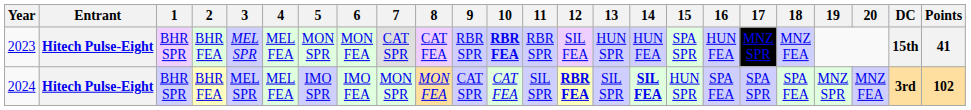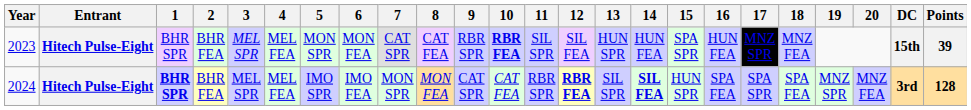 <table class="wikitable" style="text-align:center; font-size:85%">
 <tr>
 <th>Year</th>
 <th>Entrant</th>
 <th>1</th>
 <th>2</th>
 <th>3</th>
 <th>4</th>
 <th>5</th>
 <th>6</th>
 <th>7</th>
 <th>8</th>
 <th>9</th>
 <th>10</th>
 <th>11</th>
 <th>12</th>
 <th>13</th>
 <th>14</th>
 <th>15</th>
 <th>16</th>
 <th>17</th>
 <th>18</th>
 <th>19</th>
 <th>20</th>
 <th>DC</th>
 <th>Points</th>
 </tr>
 <tr>
 <td><a href='#'>2023</a></td>
 <th nowrap><a href='#'>Hitech Pulse-Eight</a></th>
 <td style="background:#EFCFFF;"><a href='#'>BHR<br>SPR</a><br></td>
 <td style="background:#DFFFDF;"><a href='#'>BHR<br>FEA</a><br></td>
 <td style="background:#CFCFFF;"><em><a href='#'>MEL<br>SPR</a></em><br></td>
 <td style="background:#DFFFDF;"><a href='#'>MEL<br>FEA</a><br></td>
 <td style="background:#DFFFDF;"><a href='#'>MON<br>SPR</a><br></td>
 <td style="background:#DFFFDF;"><a href='#'>MON<br>FEA</a><br></td>
 <td style="background:#DFDFDF;"><a href='#'>CAT<br>SPR</a><br></td>
 <td style="background:#EFCFFF;"><a href='#'>CAT<br>FEA</a><br></td>
 <td style="background:#CFCFFF;"><a href='#'>RBR<br>SPR</a><br></td>
 <td style="background:#CFCFFF;"><strong><a href='#'>RBR<br>FEA</a><br></strong></td>
-<td style="background:#CFCFFF;"><a href='#'>RBR<br>SPR</a><br></td>
+<td style="background:#CFCFFF;"><a href='#'>SIL<br>SPR</a><br></td>
 <td style="background:#EFCFFF;"><a href='#'>SIL<br>FEA</a><br></td>
 <td style="background:#CFCFFF;"><a href='#'>HUN<br>SPR</a><br></td>
 <td style="background:#CFCFFF;"><a href='#'>HUN<br>FEA</a><br></td>
 <td style="background:#DFFFDF;"><a href='#'>SPA<br>SPR</a><br></td>
 <td style="background:#CFCFFF;"><a href='#'>HUN<br>FEA</a><br></td>
 <td style="background:#000000; color:white"><a href='#'><span>MNZ<br>SPR</span></a><br></td>
 <td style="background:#CFCFFF;"><a href='#'>MNZ<br>FEA</a><br></td>
 <td colspan=2></td>
 <th>15th</th>
-<th>41</th>
+<th>39</th>
 </tr>
 <tr>
 <td><a href='#'>2024</a></td>
 <th nowrap><a href='#'>Hitech Pulse-Eight</a></th>
-<td style="background:#CFCFFF;"><a href='#'>BHR<br>SPR</a><br></td>
+<td style="background:#CFCFFF;"><strong><a href='#'>BHR<br>SPR</a><br></strong></td>
 <td style="background:#FFFFBF;"><a href='#'>BHR<br>FEA</a><br></td>
 <td style="background:#CFCFFF;"><a href='#'>MEL<br>SPR</a><br></td>
 <td style="background:#DFFFDF;"><a href='#'>MEL<br>FEA</a><br></td>
 <td style="background:#CFCFFF;"><a href='#'>IMO<br>SPR</a><br></td>
 <td style="background:#DFFFDF;"><a href='#'>IMO<br>FEA</a><br></td>
 <td style="background:#DFFFDF;"><a href='#'>MON<br>SPR</a><br></td>
 <td style="background:#FFDF9F;"><em><a href='#'>MON<br>FEA</a></em><br></td>
 <td style="background:#CFCFFF;"><a href='#'>CAT<br>SPR</a><br></td>
 <td style="background:#DFFFDF;"><em><a href='#'>CAT<br>FEA</a></em><br></td>
-<td style="background:#CFCFFF;"><a href='#'>SIL<br>SPR</a><br></td>
+<td style="background:#CFCFFF;"><a href='#'>RBR<br>SPR</a><br></td>
 <td style="background:#FFFFBF;"><strong><a href='#'>RBR<br>FEA</a></strong><br></td>
 <td style="background:#CFCFFF;"><a href='#'>SIL<br>SPR</a><br></td>
 <td style="background:#DFFFDF;"><strong><a href='#'>SIL<br>FEA</a></strong><br></td>
 <td style="background:#DFFFDF;"><a href='#'>HUN<br>SPR</a><br></td>
 <td style="background:#CFCFFF;"><a href='#'>SPA<br>FEA</a><br></td>
 <td style="background:#CFCFFF;"><a href='#'>SPA<br>SPR</a><br></td>
 <td style="background:#DFFFDF;"><a href='#'>SPA<br>FEA</a><br></td>
 <td style="background:#DFFFDF;"><a href='#'>MNZ<br>SPR</a><br></td>
 <td style="background:#CFCFFF;"><a href='#'>MNZ<br>FEA</a><br></td>
 <th style="background:#FFDF9F;">3rd</th>
-<th style="background:#FFDF9F;">102</th>
+<th style="background:#FFDF9F;">128</th>
 </tr>
 </table>
